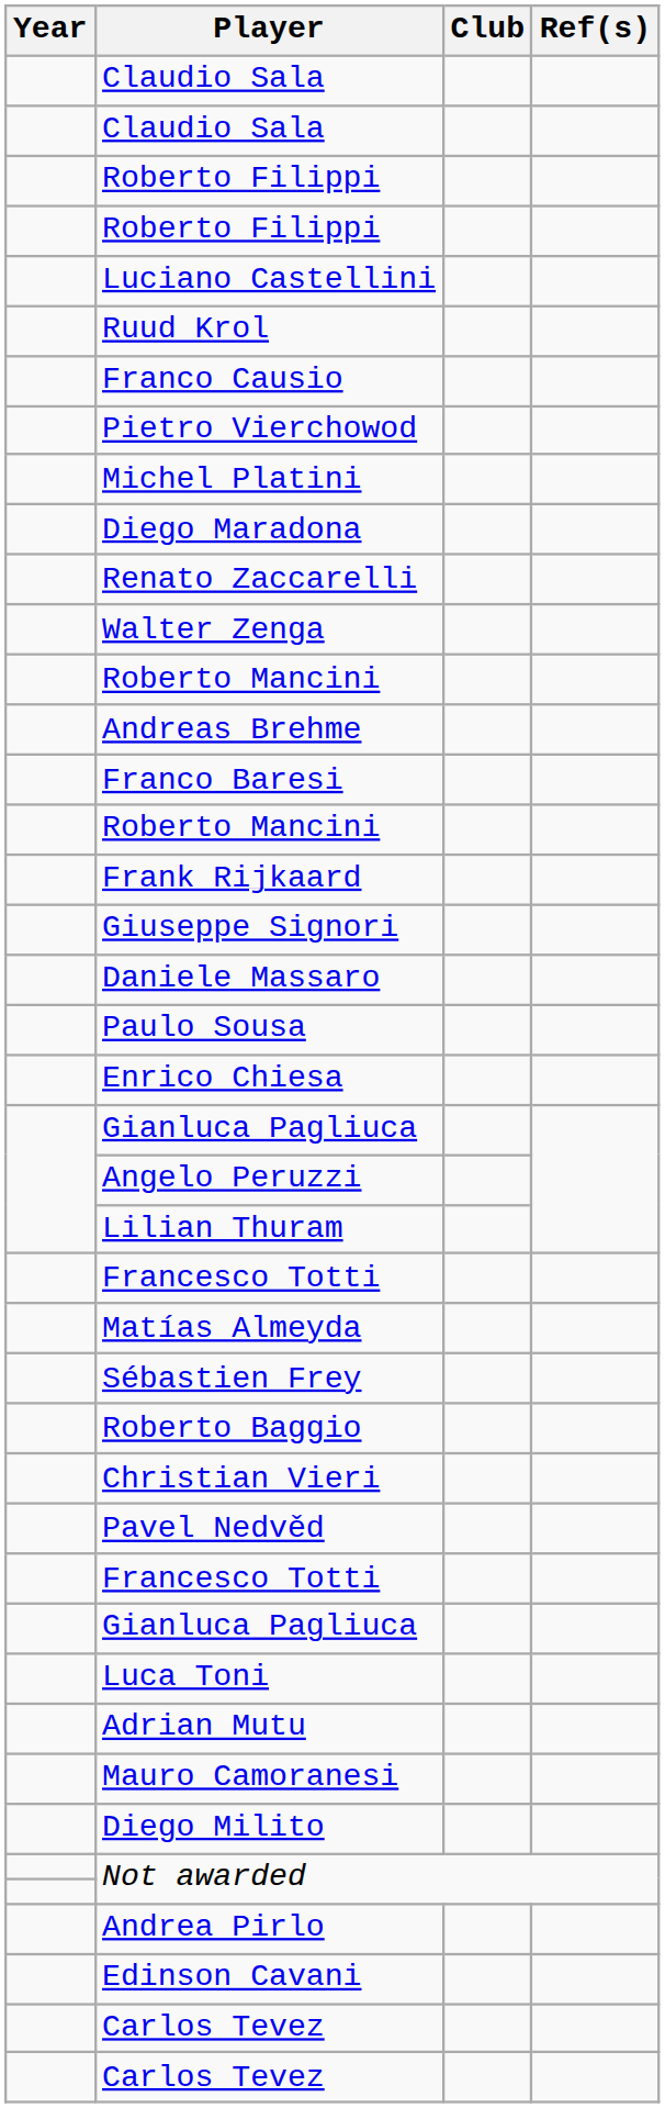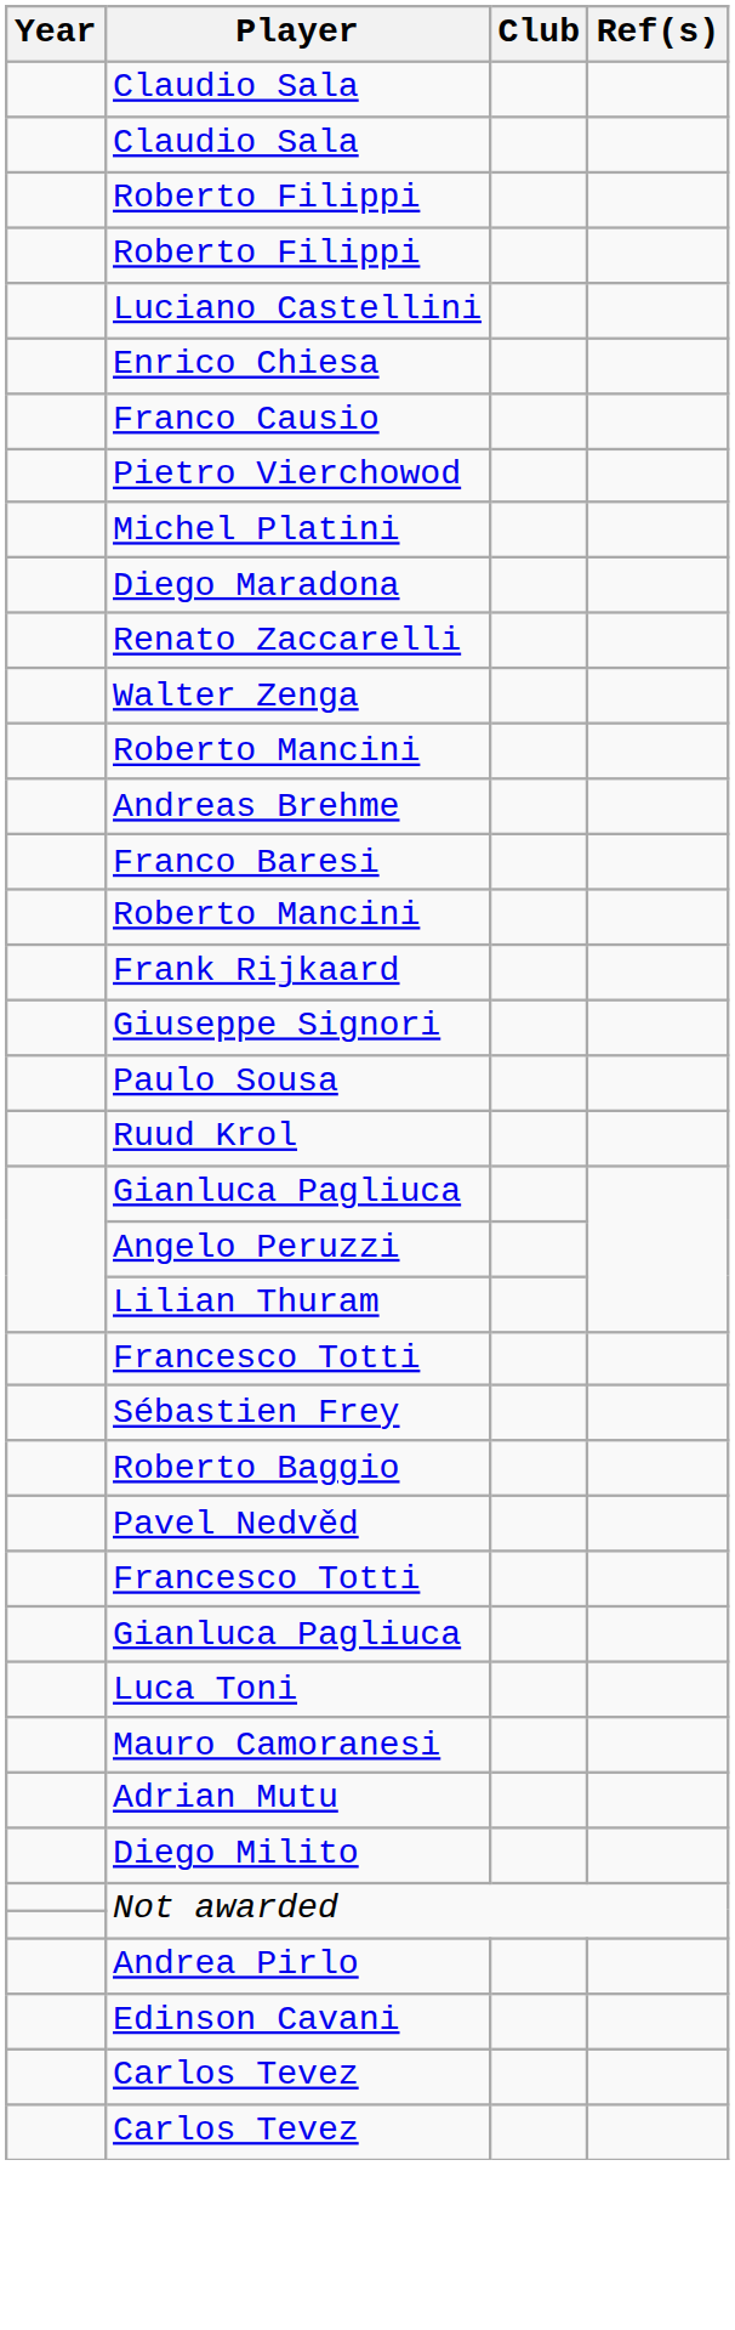 <table class="wikitable" style="font-size:95%;">
 <tr>
 <th>Year</th>
 <th>Player</th>
 <th>Club</th>
 <th>Ref(s)</th>
 </tr>
 <tr>
 <td></td>
 <td> <a href='#'>Claudio Sala</a></td>
 <td></td>
 <td></td>
 </tr>
 <tr>
 <td></td>
 <td> <a href='#'>Claudio Sala</a></td>
 <td></td>
 <td></td>
 </tr>
 <tr>
 <td></td>
 <td> <a href='#'>Roberto Filippi</a></td>
 <td></td>
 <td></td>
 </tr>
 <tr>
 <td></td>
 <td> <a href='#'>Roberto Filippi</a></td>
 <td></td>
 <td></td>
 </tr>
 <tr>
 <td></td>
 <td> <a href='#'>Luciano Castellini</a></td>
 <td></td>
 <td></td>
 </tr>
 <tr>
 <td></td>
-<td> <a href='#'>Ruud Krol</a></td>
+<td> <a href='#'>Enrico Chiesa</a></td>
 <td></td>
 <td></td>
 </tr>
 <tr>
 <td></td>
 <td> <a href='#'>Franco Causio</a></td>
 <td></td>
 <td></td>
 </tr>
 <tr>
 <td></td>
 <td> <a href='#'>Pietro Vierchowod</a></td>
 <td></td>
 <td></td>
 </tr>
 <tr>
 <td></td>
 <td> <a href='#'>Michel Platini</a></td>
 <td></td>
 <td></td>
 </tr>
 <tr>
 <td></td>
 <td> <a href='#'>Diego Maradona</a></td>
 <td></td>
 <td></td>
 </tr>
 <tr>
 <td></td>
 <td> <a href='#'>Renato Zaccarelli</a></td>
 <td></td>
 <td></td>
 </tr>
 <tr>
 <td></td>
 <td> <a href='#'>Walter Zenga</a></td>
 <td></td>
 <td></td>
 </tr>
 <tr>
 <td></td>
 <td> <a href='#'>Roberto Mancini</a></td>
 <td></td>
 <td></td>
 </tr>
 <tr>
 <td></td>
 <td> <a href='#'>Andreas Brehme</a></td>
 <td></td>
 <td></td>
 </tr>
 <tr>
 <td></td>
 <td> <a href='#'>Franco Baresi</a></td>
 <td></td>
 <td></td>
 </tr>
 <tr>
 <td></td>
 <td> <a href='#'>Roberto Mancini</a></td>
 <td></td>
 <td></td>
 </tr>
 <tr>
 <td></td>
 <td> <a href='#'>Frank Rijkaard</a></td>
 <td></td>
 <td></td>
 </tr>
 <tr>
 <td></td>
 <td> <a href='#'>Giuseppe Signori</a></td>
 <td></td>
 <td></td>
 </tr>
 <tr>
 <td></td>
-<td> <a href='#'>Daniele Massaro</a></td>
-<td></td>
-<td></td>
-</tr>
-<tr>
-<td></td>
 <td> <a href='#'>Paulo Sousa</a></td>
 <td></td>
 <td></td>
 </tr>
 <tr>
 <td></td>
-<td> <a href='#'>Enrico Chiesa</a></td>
+<td> <a href='#'>Ruud Krol</a></td>
 <td></td>
 <td></td>
 </tr>
 <tr>
 <td rowspan="3"></td>
 <td> <a href='#'>Gianluca Pagliuca</a></td>
 <td></td>
 <td rowspan="3"></td>
 </tr>
 <tr>
 <td> <a href='#'>Angelo Peruzzi</a></td>
 <td></td>
 </tr>
 <tr>
 <td> <a href='#'>Lilian Thuram</a></td>
 <td></td>
 </tr>
 <tr>
 <td></td>
 <td> <a href='#'>Francesco Totti</a></td>
 <td></td>
 <td></td>
 </tr>
 <tr>
 <td></td>
-<td> <a href='#'>Matías Almeyda</a></td>
-<td></td>
-<td></td>
-</tr>
-<tr>
-<td></td>
 <td> <a href='#'>Sébastien Frey</a></td>
 <td></td>
 <td></td>
 </tr>
 <tr>
 <td></td>
 <td> <a href='#'>Roberto Baggio</a></td>
-<td></td>
-<td></td>
-</tr>
-<tr>
-<td></td>
-<td> <a href='#'>Christian Vieri</a></td>
 <td></td>
 <td></td>
 </tr>
 <tr>
 <td></td>
 <td> <a href='#'>Pavel Nedvěd</a></td>
 <td></td>
 <td></td>
 </tr>
 <tr>
 <td></td>
 <td> <a href='#'>Francesco Totti</a></td>
 <td></td>
 <td></td>
 </tr>
 <tr>
 <td></td>
 <td> <a href='#'>Gianluca Pagliuca</a></td>
 <td></td>
 <td></td>
 </tr>
 <tr>
 <td></td>
 <td> <a href='#'>Luca Toni</a></td>
 <td></td>
 <td></td>
 </tr>
 <tr>
 <td></td>
-<td> <a href='#'>Adrian Mutu</a></td>
+<td> <a href='#'>Mauro Camoranesi</a></td>
 <td></td>
 <td></td>
 </tr>
 <tr>
 <td></td>
-<td> <a href='#'>Mauro Camoranesi</a></td>
+<td> <a href='#'>Adrian Mutu</a></td>
 <td></td>
 <td></td>
 </tr>
 <tr>
 <td></td>
 <td> <a href='#'>Diego Milito</a></td>
 <td></td>
 <td></td>
 </tr>
 <tr>
 <td></td>
 <td colspan="3" rowspan="2"><em>Not awarded</em></td>
 </tr>
 <tr>
 <td></td>
 </tr>
 <tr>
 <td></td>
 <td> <a href='#'>Andrea Pirlo</a></td>
 <td></td>
 <td></td>
 </tr>
 <tr>
 <td></td>
 <td> <a href='#'>Edinson Cavani</a></td>
 <td></td>
 <td></td>
 </tr>
 <tr>
 <td></td>
 <td> <a href='#'>Carlos Tevez</a></td>
 <td></td>
 <td></td>
 </tr>
 <tr>
 <td></td>
 <td> <a href='#'>Carlos Tevez</a></td>
 <td></td>
 <td></td>
 </tr>
 </table>
